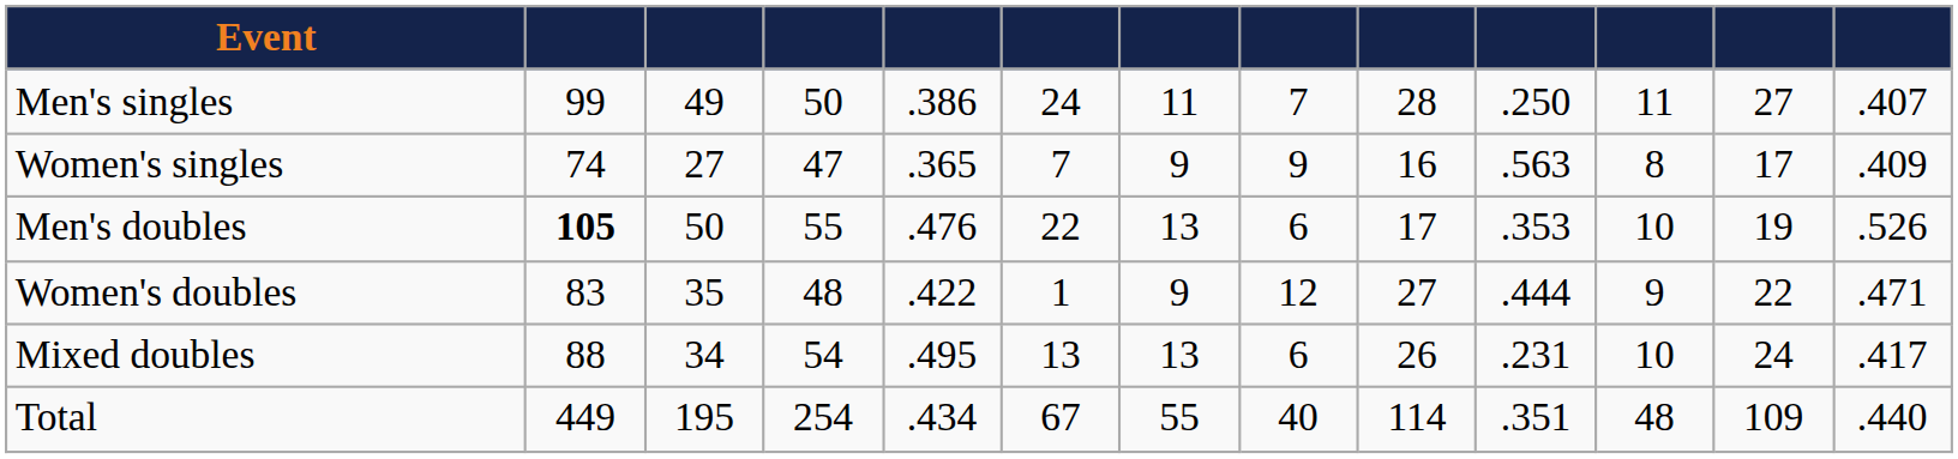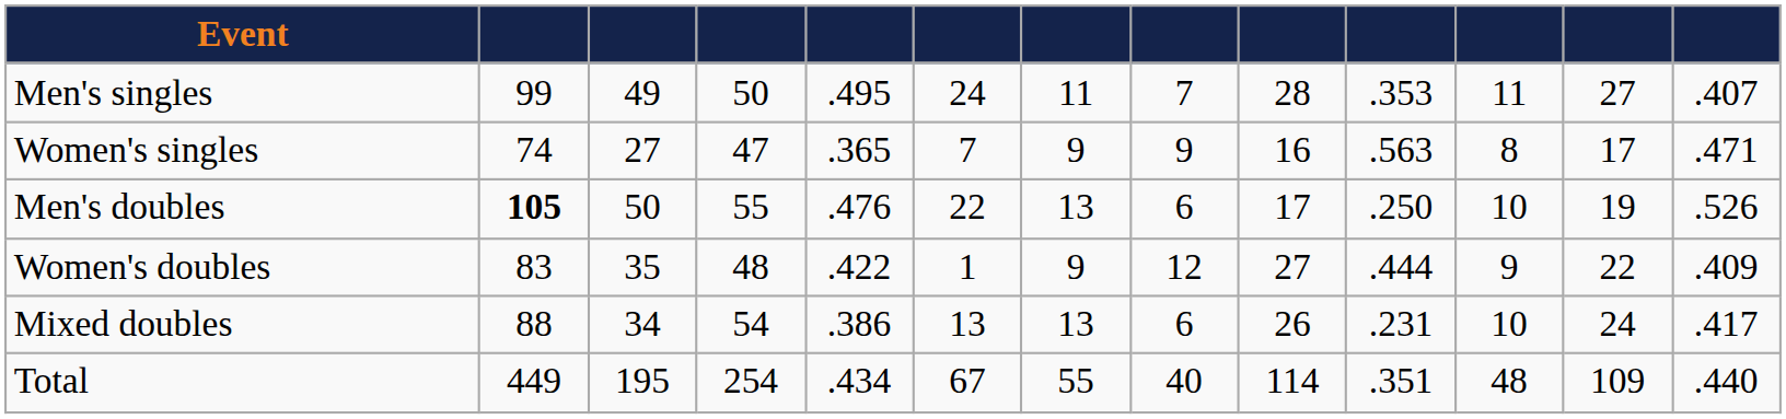 <table class="wikitable" style="text-align:center">
 <tr>
 <th style="background:#14234B; color:#F18121" width="200px">Event</th>
 <th style="background:#14234B; color:#F18121" width="40px"></th>
 <th style="background:#14234B; color:#F18121" width="40px"></th>
 <th style="background:#14234B; color:#F18121" width="40px"></th>
 <th style="background:#14234B; color:#F18121" width="40px"></th>
 <th style="background:#14234B; color:#F18121" width="40px"></th>
 <th style="background:#14234B; color:#F18121" width="40px"></th>
 <th style="background:#14234B; color:#F18121" width="40px"></th>
 <th style="background:#14234B; color:#F18121" width="40px"></th>
 <th style="background:#14234B; color:#F18121" width="40px"></th>
 <th style="background:#14234B; color:#F18121" width="40px"></th>
 <th style="background:#14234B; color:#F18121" width="40px"></th>
 <th style="background:#14234B; color:#F18121" width="40px"></th>
 </tr>
 <tr>
 <td style="text-align:left">Men's singles</td>
 <td>99</td>
 <td>49</td>
 <td>50</td>
-<td>.386</td>
+<td>.495</td>
 <td>24</td>
 <td>11</td>
 <td>7</td>
 <td>28</td>
-<td>.250</td>
+<td>.353</td>
 <td>11</td>
 <td>27</td>
 <td>.407</td>
 </tr>
 <tr>
 <td style="text-align:left">Women's singles</td>
 <td>74</td>
 <td>27</td>
 <td>47</td>
 <td>.365</td>
 <td>7</td>
 <td>9</td>
 <td>9</td>
 <td>16</td>
 <td>.563</td>
 <td>8</td>
 <td>17</td>
-<td>.409</td>
+<td>.471</td>
 </tr>
 <tr>
 <td style="text-align:left">Men's doubles</td>
 <td><strong>105</strong></td>
 <td>50</td>
 <td>55</td>
 <td>.476</td>
 <td>22</td>
 <td>13</td>
 <td>6</td>
 <td>17</td>
-<td>.353</td>
+<td>.250</td>
 <td>10</td>
 <td>19</td>
 <td>.526</td>
 </tr>
 <tr>
 <td style="text-align:left">Women's doubles</td>
 <td>83</td>
 <td>35</td>
 <td>48</td>
 <td>.422</td>
 <td>1</td>
 <td>9</td>
 <td>12</td>
 <td>27</td>
 <td>.444</td>
 <td>9</td>
 <td>22</td>
-<td>.471</td>
+<td>.409</td>
 </tr>
 <tr>
 <td style="text-align:left">Mixed doubles</td>
 <td>88</td>
 <td>34</td>
 <td>54</td>
-<td>.495</td>
+<td>.386</td>
 <td>13</td>
 <td>13</td>
 <td>6</td>
 <td>26</td>
 <td>.231</td>
 <td>10</td>
 <td>24</td>
 <td>.417</td>
 </tr>
 <tr>
 <td style="text-align:left">Total</td>
 <td>449</td>
 <td>195</td>
 <td>254</td>
 <td>.434</td>
 <td>67</td>
 <td>55</td>
 <td>40</td>
 <td>114</td>
 <td>.351</td>
 <td>48</td>
 <td>109</td>
 <td>.440</td>
 </tr>
 </table>
